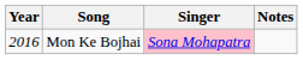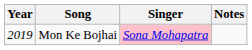 <table class="wikitable">
 <tr>
 <th scope="col">Year</th>
 <th scope="col">Song</th>
 <th scope="col">Singer</th>
 <th scope="col">Notes</th>
 </tr>
 <tr>
-<td><em>2016</em></td>
+<td><em>2019</em></td>
 <td>Mon Ke Bojhai</td>
 <td style="background: pink;"><em><a href='#'>Sona Mohapatra</a></em></td>
 <td></td>
 </tr>
 </table>
